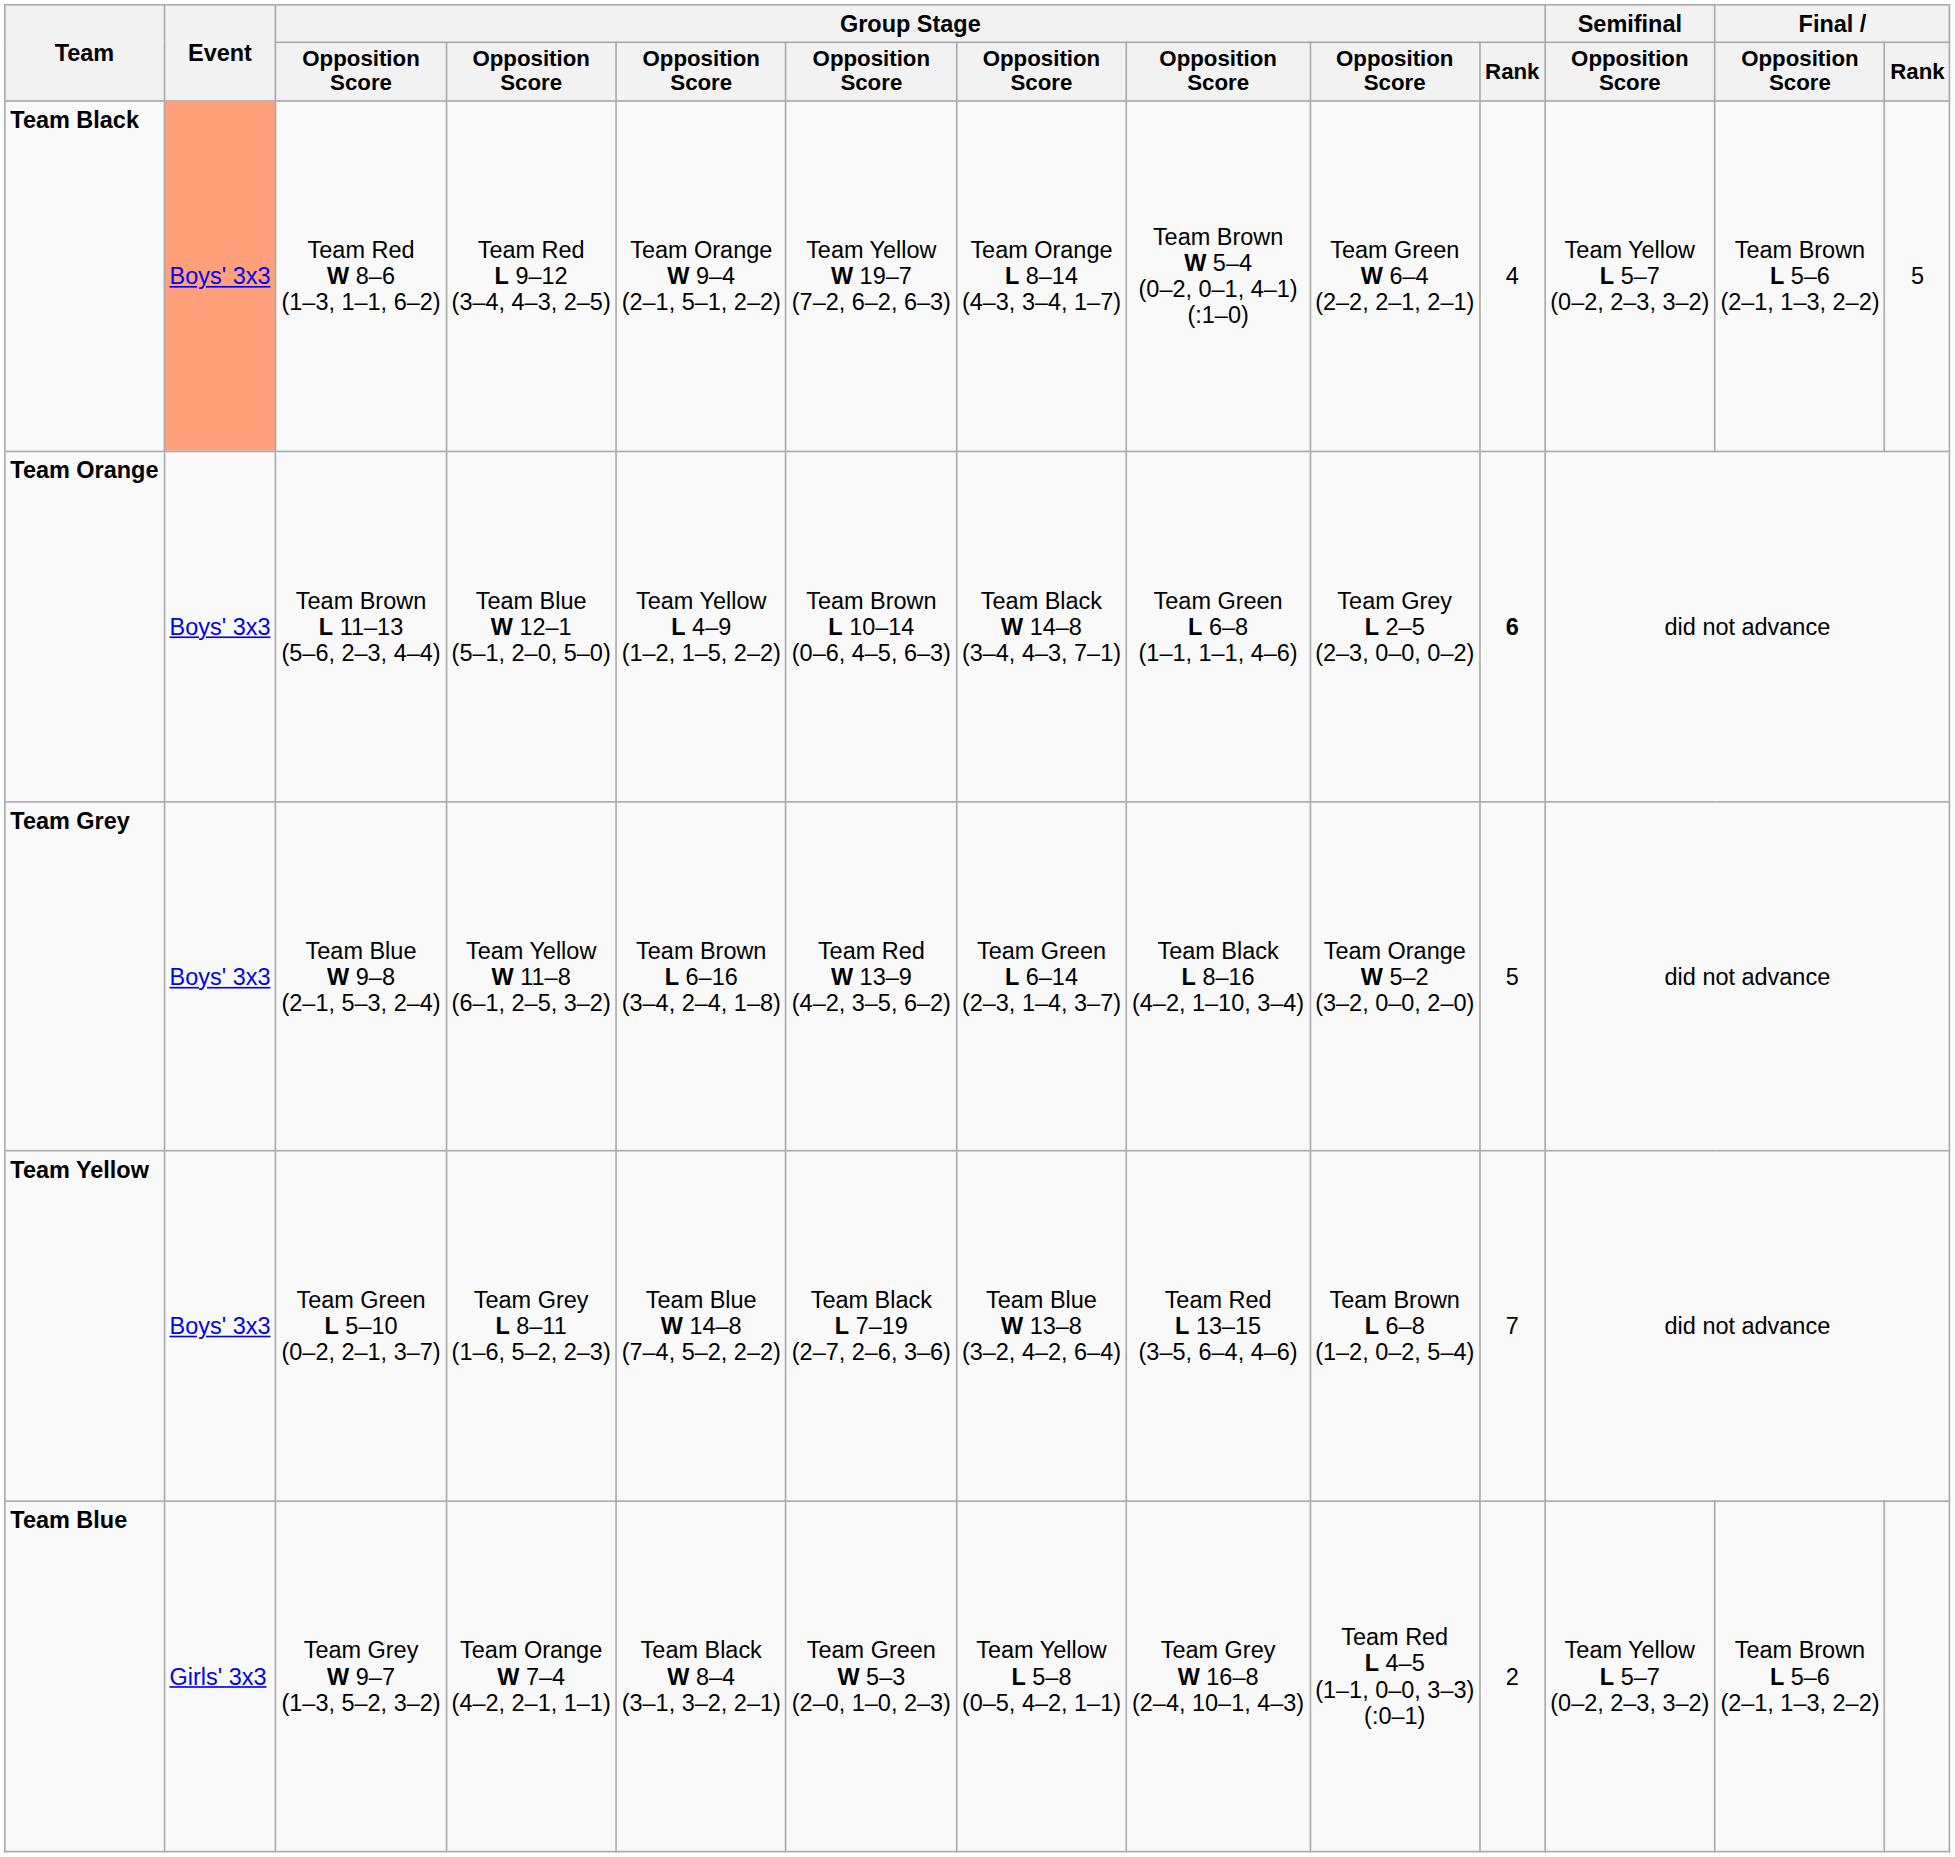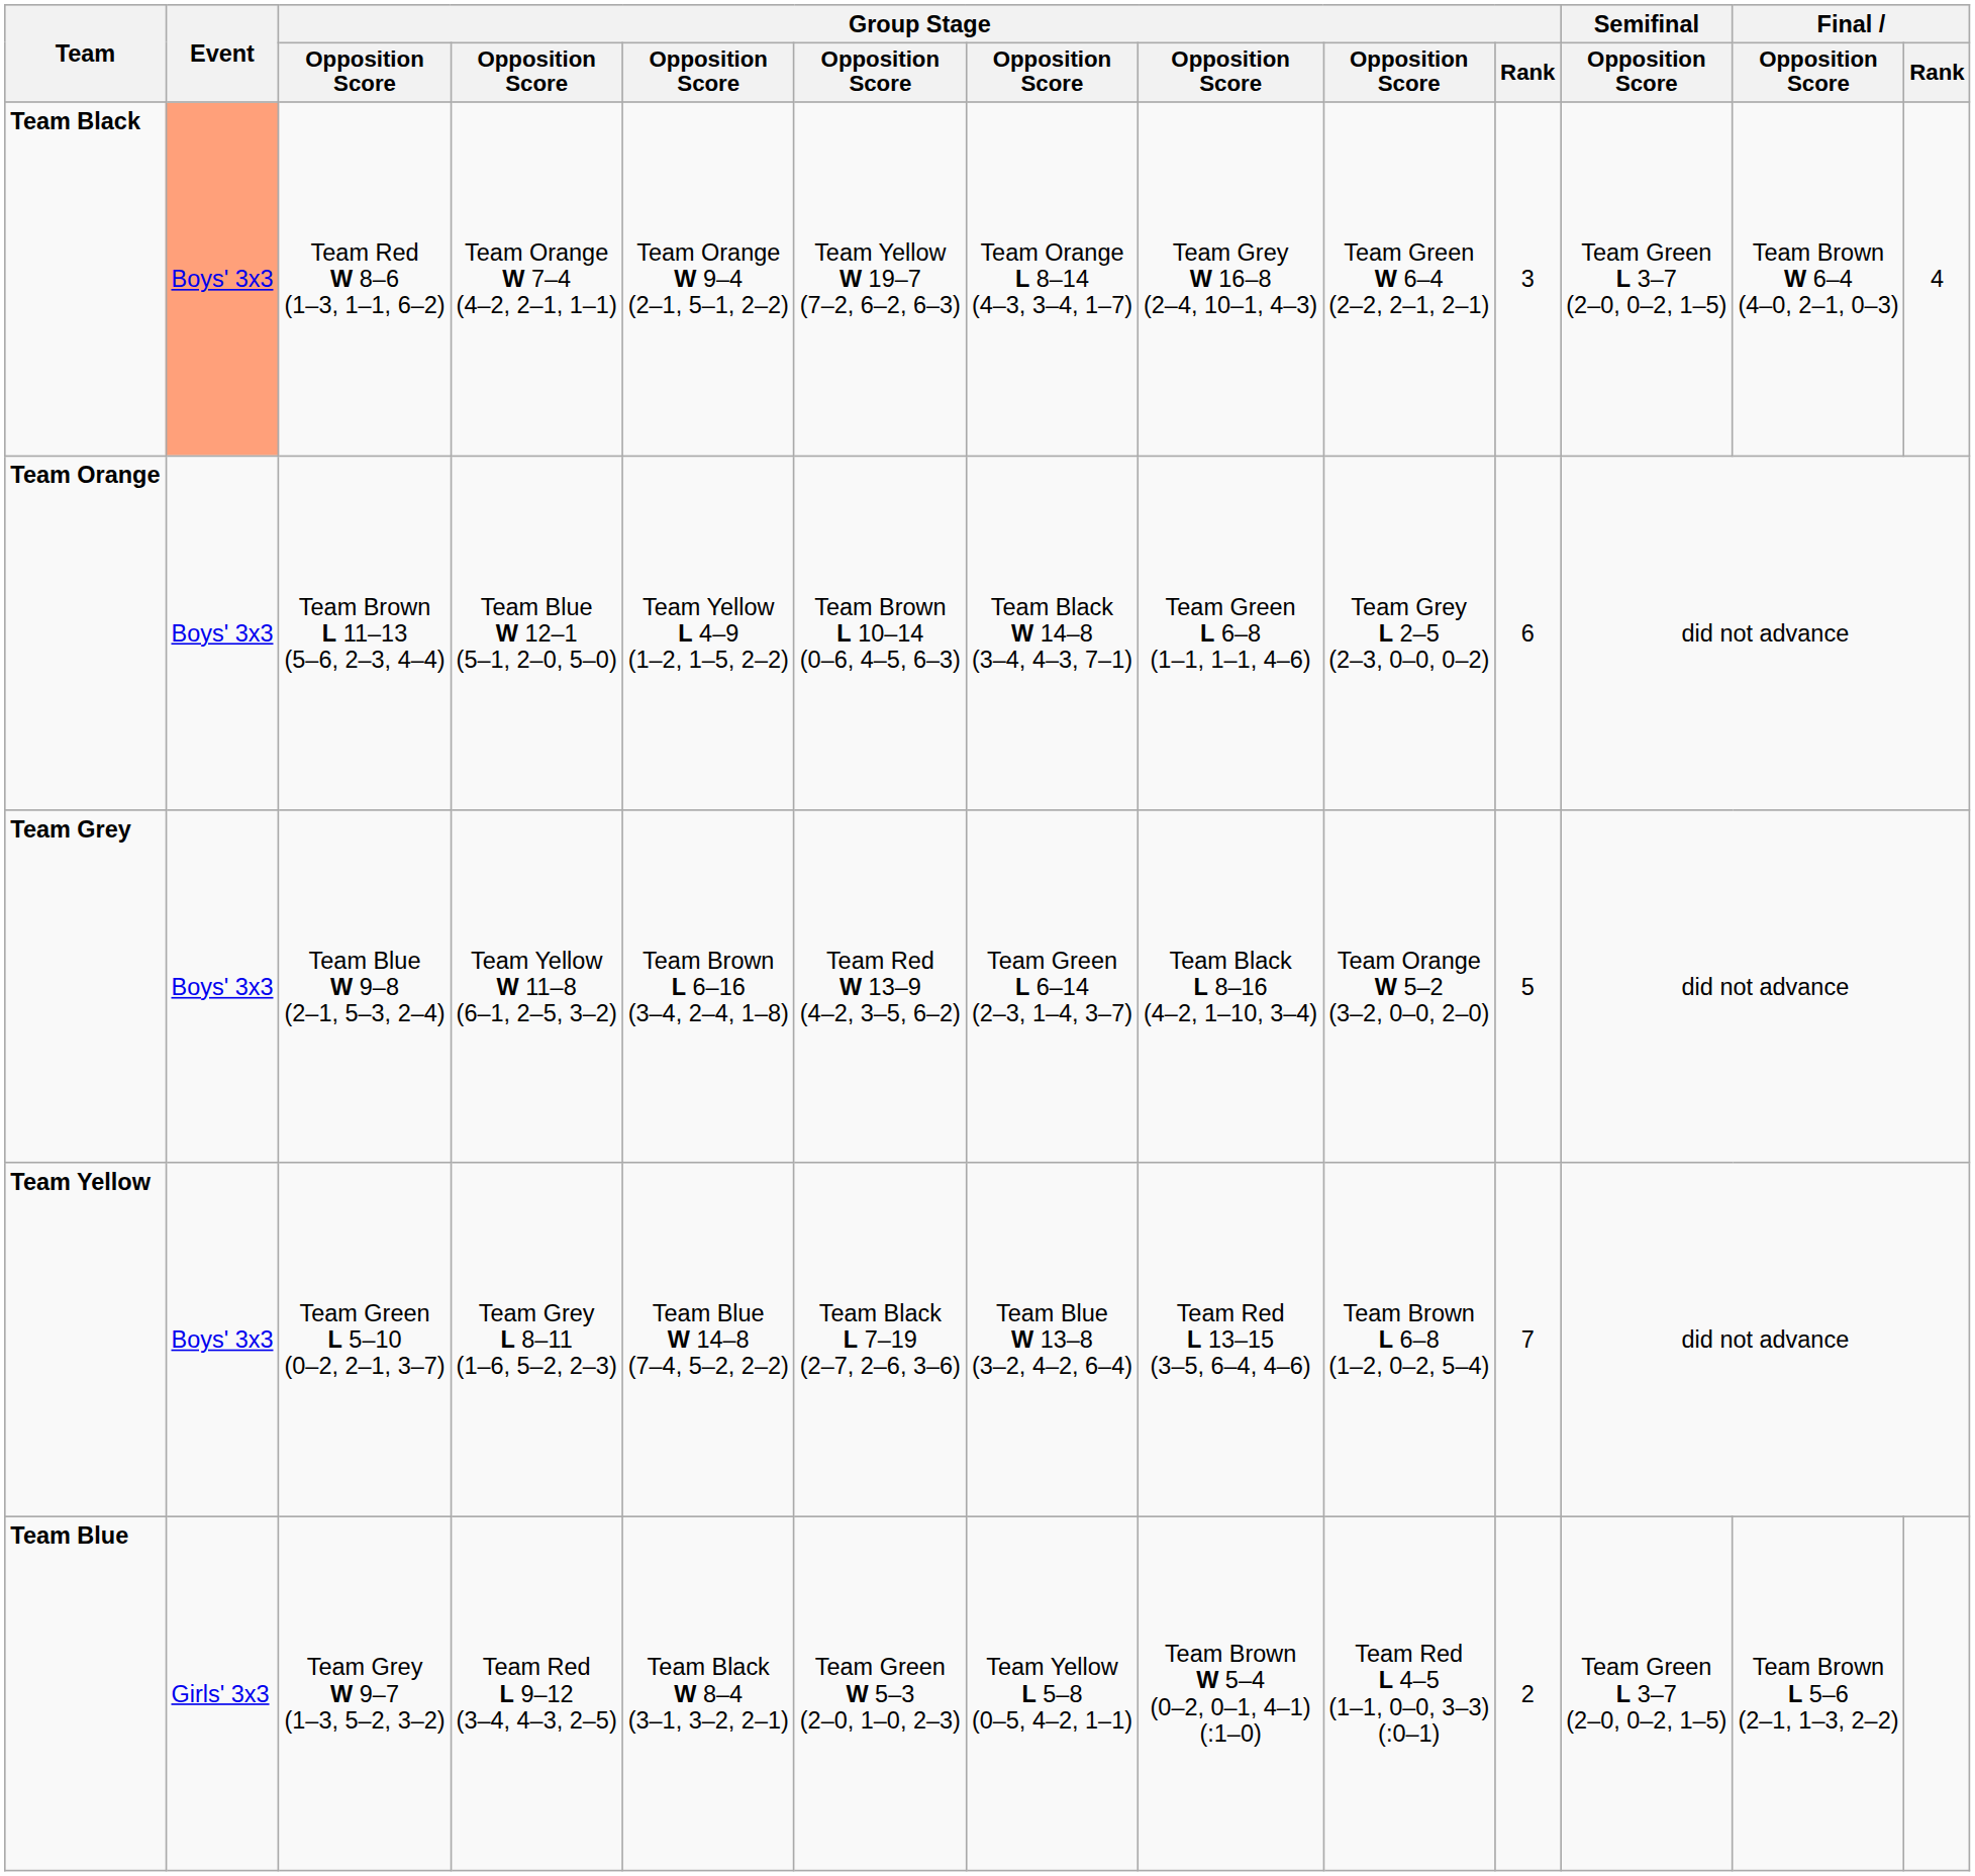 <table class="wikitable" style="font-size:90%">
 <tr>
 <th rowspan=2>Team</th>
 <th rowspan=2>Event</th>
 <th colspan=8>Group Stage</th>
 <th>Semifinal</th>
 <th colspan=2>Final / </th>
 </tr>
 <tr style="font-size:95%">
 <th>Opposition<br>Score</th>
 <th>Opposition<br>Score</th>
 <th>Opposition<br>Score</th>
 <th>Opposition<br>Score</th>
 <th>Opposition<br>Score</th>
 <th>Opposition<br>Score</th>
 <th>Opposition<br>Score</th>
 <th>Rank</th>
 <th>Opposition<br>Score</th>
 <th>Opposition<br>Score</th>
 <th>Rank</th>
 </tr>
 <tr align=center>
 <td align=left> <strong>Team Black</strong><br><br><br><br><br><br><br><br><br><br><br><br><br></td>
 <td align=left style="background: lightsalmon;"><a href='#'>Boys' 3x3</a></td>
 <td> Team Red<br><strong>W</strong> 8–6<br>(1–3, 1–1, 6–2)</td>
-<td> Team Red<br><strong>L</strong> 9–12<br>(3–4, 4–3, 2–5)</td>
+<td> Team Orange<br><strong>W</strong> 7–4<br>(4–2, 2–1, 1–1)</td>
 <td> Team Orange<br><strong>W</strong> 9–4<br>(2–1, 5–1, 2–2)</td>
 <td> Team Yellow<br><strong>W</strong> 19–7<br>(7–2, 6–2, 6–3)</td>
 <td> Team Orange<br><strong>L</strong> 8–14<br>(4–3, 3–4, 1–7)</td>
-<td> Team Brown<br><strong>W</strong> 5–4 <br>(0–2, 0–1, 4–1)<br>(:1–0)</td>
+<td> Team Grey<br><strong>W</strong> 16–8<br>(2–4, 10–1, 4–3)</td>
 <td> Team Green<br><strong>W</strong> 6–4<br>(2–2, 2–1, 2–1)</td>
+<td>3</td>
+<td> Team Green<br><strong>L</strong> 3–7<br>(2–0, 0–2, 1–5)</td>
+<td> Team Brown<br><strong>W</strong> 6–4<br>(4–0, 2–1, 0–3)</td>
 <td>4</td>
-<td> Team Yellow<br><strong>L</strong> 5–7<br>(0–2, 2–3, 3–2)</td>
-<td> Team Brown<br><strong>L</strong> 5–6<br>(2–1, 1–3, 2–2)</td>
-<td>5</td>
 </tr>
 <tr align=center>
 <td align=left> <strong>Team Orange</strong><br><br><br><br><br><br><br><br><br><br><br><br><br></td>
 <td align=left><a href='#'>Boys' 3x3</a></td>
 <td> Team Brown<br><strong>L</strong> 11–13<br>(5–6, 2–3, 4–4)</td>
 <td> Team Blue<br><strong>W</strong> 12–1<br>(5–1, 2–0, 5–0)</td>
 <td> Team Yellow<br><strong>L</strong> 4–9<br>(1–2, 1–5, 2–2)</td>
 <td> Team Brown<br><strong>L</strong> 10–14<br>(0–6, 4–5, 6–3)</td>
 <td> Team Black<br><strong>W</strong> 14–8<br>(3–4, 4–3, 7–1)</td>
 <td> Team Green<br><strong>L</strong> 6–8<br>(1–1, 1–1, 4–6)</td>
 <td> Team Grey<br><strong>L</strong> 2–5<br>(2–3, 0–0, 0–2)</td>
-<td><strong>6</strong></td>
+<td>6</td>
 <td colspan=3>did not advance</td>
 </tr>
 <tr align=center>
 <td align=left> <strong>Team Grey</strong><br><br><br><br><br><br><br><br><br><br><br><br><br></td>
 <td align=left><a href='#'>Boys' 3x3</a></td>
 <td> Team Blue<br><strong>W</strong> 9–8<br>(2–1, 5–3, 2–4)</td>
 <td> Team Yellow<br><strong>W</strong> 11–8<br>(6–1, 2–5, 3–2)</td>
 <td> Team Brown<br><strong>L</strong> 6–16<br>(3–4, 2–4, 1–8)</td>
 <td> Team Red<br><strong>W</strong> 13–9<br>(4–2, 3–5, 6–2)</td>
 <td> Team Green<br><strong>L</strong> 6–14<br>(2–3, 1–4, 3–7)</td>
 <td> Team Black<br><strong>L</strong> 8–16<br>(4–2, 1–10, 3–4)</td>
 <td> Team Orange<br><strong>W</strong> 5–2<br>(3–2, 0–0, 2–0)</td>
 <td>5</td>
 <td colspan=3>did not advance</td>
 </tr>
 <tr align=center>
 <td align=left> <strong>Team Yellow</strong><br><br><br><br><br><br><br><br><br><br><br><br><br></td>
 <td align=left><a href='#'>Boys' 3x3</a></td>
 <td> Team Green<br><strong>L</strong> 5–10<br>(0–2, 2–1, 3–7)</td>
 <td> Team Grey<br><strong>L</strong> 8–11<br>(1–6, 5–2, 2–3)</td>
 <td> Team Blue<br><strong>W</strong> 14–8<br>(7–4, 5–2, 2–2)</td>
 <td> Team Black<br><strong>L</strong> 7–19<br>(2–7, 2–6, 3–6)</td>
 <td> Team Blue<br><strong>W</strong> 13–8<br>(3–2, 4–2, 6–4)</td>
 <td> Team Red<br><strong>L</strong> 13–15<br>(3–5, 6–4, 4–6)</td>
 <td> Team Brown<br><strong>L</strong> 6–8<br>(1–2, 0–2, 5–4)</td>
 <td>7</td>
 <td colspan=3>did not advance</td>
 </tr>
 <tr align=center>
 <td align=left> <strong>Team Blue</strong><br><strong><br><br><br><br><br><br><br><br><br><br><br><br></strong></td>
 <td align=left><a href='#'>Girls' 3x3</a></td>
 <td> Team Grey<br><strong>W</strong> 9–7<br>(1–3, 5–2, 3–2)</td>
-<td> Team Orange<br><strong>W</strong> 7–4<br>(4–2, 2–1, 1–1)</td>
+<td> Team Red<br><strong>L</strong> 9–12<br>(3–4, 4–3, 2–5)</td>
 <td> Team Black<br><strong>W</strong> 8–4<br>(3–1, 3–2, 2–1)</td>
 <td> Team Green<br><strong>W</strong> 5–3<br>(2–0, 1–0, 2–3)</td>
 <td> Team Yellow<br><strong>L</strong> 5–8<br>(0–5, 4–2, 1–1)</td>
-<td> Team Grey<br><strong>W</strong> 16–8<br>(2–4, 10–1, 4–3)</td>
+<td> Team Brown<br><strong>W</strong> 5–4 <br>(0–2, 0–1, 4–1)<br>(:1–0)</td>
 <td> Team Red<br><strong>L</strong> 4–5 <br>(1–1, 0–0, 3–3)<br>(:0–1)</td>
 <td>2</td>
-<td> Team Yellow<br><strong>L</strong> 5–7<br>(0–2, 2–3, 3–2)</td>
+<td> Team Green<br><strong>L</strong> 3–7<br>(2–0, 0–2, 1–5)</td>
 <td> Team Brown<br><strong>L</strong> 5–6<br>(2–1, 1–3, 2–2)</td>
 <td><strong></strong></td>
 </tr>
 </table>
